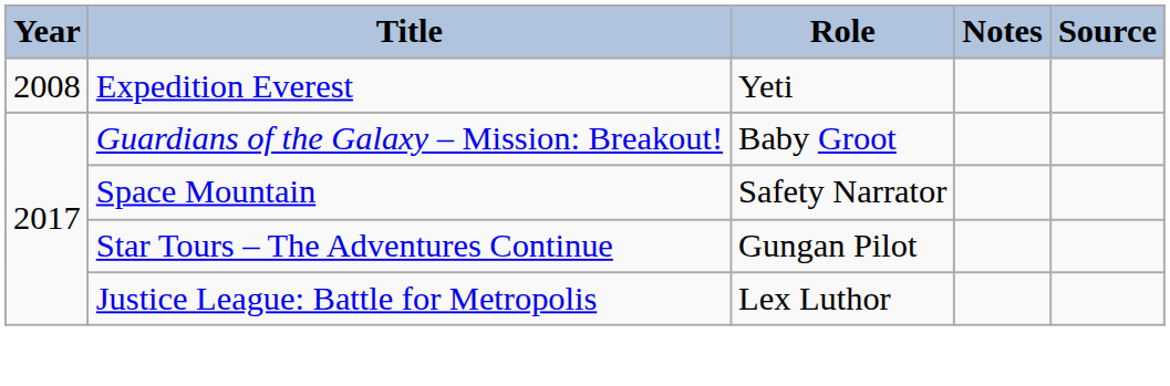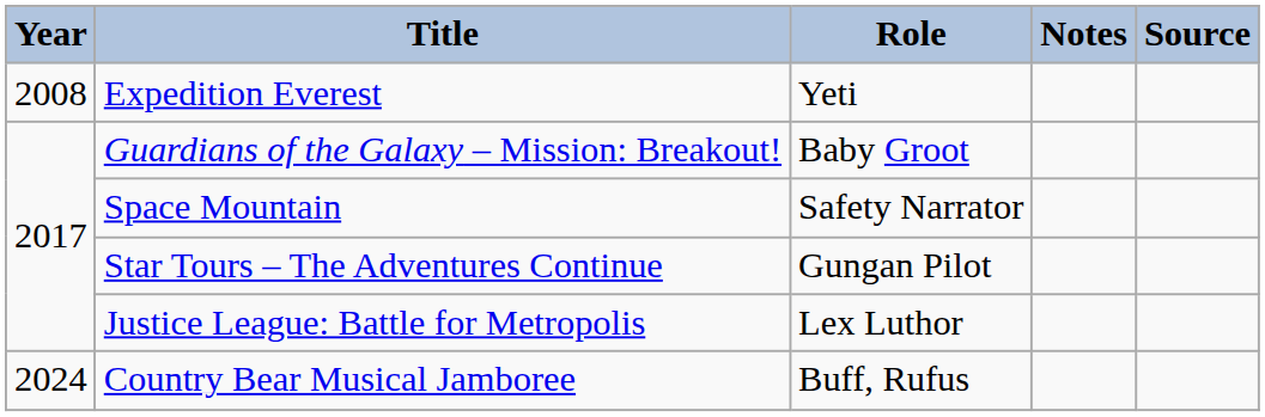 <table class="wikitable sortable mw-collapsible plainrowheaders" style="width=95%;">
 <tr>
 <th style="background:#b0c4de;" scope="col">Year</th>
 <th style="background:#b0c4de;" scope="col">Title</th>
 <th style="background:#b0c4de;" scope="col">Role</th>
 <th style="background:#b0c4de;" scope="col" class="unsortable">Notes</th>
 <th style="background:#b0c4de;" scope="col" class="unsortable">Source</th>
 </tr>
 <tr>
 <td>2008</td>
 <td><a href='#'>Expedition Everest</a></td>
 <td>Yeti</td>
 <td></td>
 <td></td>
 </tr>
 <tr>
 <td rowspan="4">2017</td>
 <td><a href='#'><em>Guardians of the Galaxy</em> – Mission: Breakout!</a></td>
 <td>Baby <a href='#'>Groot</a></td>
 <td></td>
 <td></td>
 </tr>
 <tr>
 <td><a href='#'>Space Mountain</a></td>
 <td>Safety Narrator</td>
 <td></td>
 <td></td>
 </tr>
 <tr>
 <td><a href='#'>Star Tours – The Adventures Continue</a></td>
 <td>Gungan Pilot</td>
 <td></td>
 <td></td>
 </tr>
 <tr>
 <td><a href='#'>Justice League: Battle for Metropolis</a></td>
 <td>Lex Luthor</td>
 <td></td>
 <td></td>
 </tr>
+<tr>
+<td>2024</td>
+<td><a href='#'>Country Bear Musical Jamboree</a></td>
+<td>Buff, Rufus</td>
+<td></td>
+<td></td>
+</tr>
 </table>
